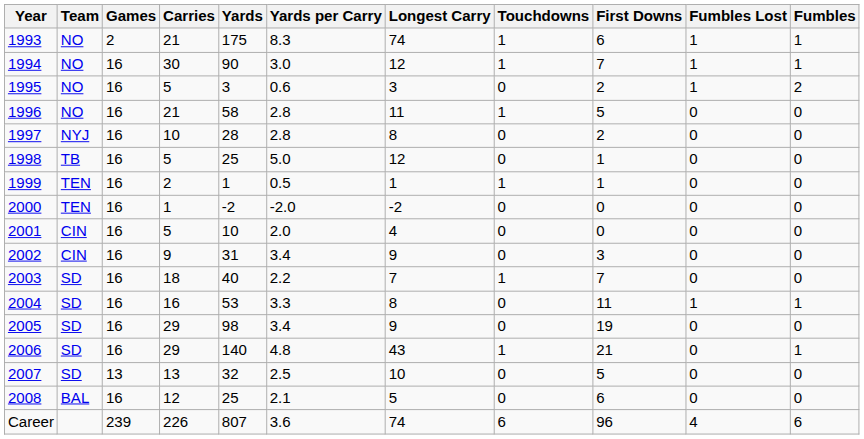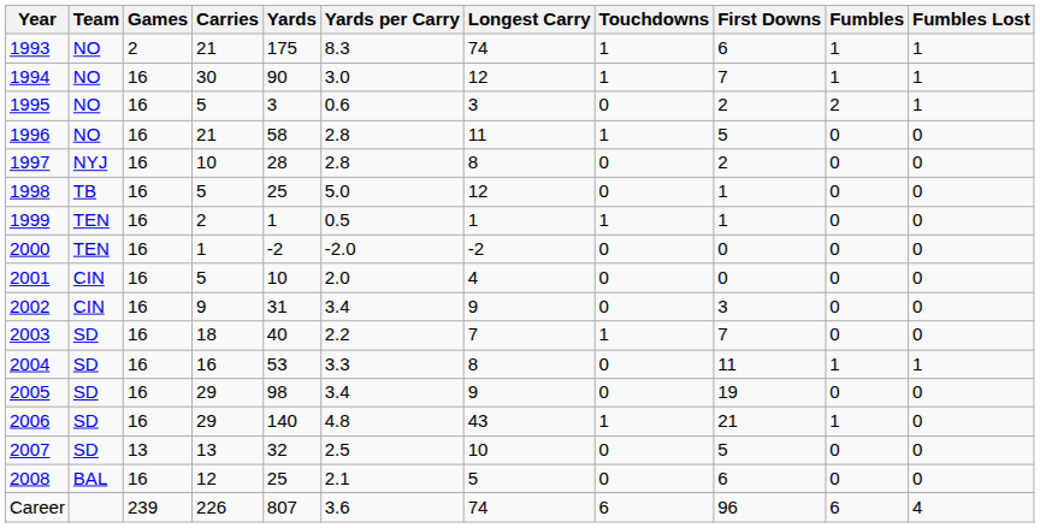 <table class="wikitable">
 <tr>
 <th>Year</th>
 <th>Team</th>
 <th>Games</th>
 <th>Carries</th>
 <th>Yards</th>
 <th>Yards per Carry</th>
 <th>Longest Carry</th>
 <th>Touchdowns</th>
 <th>First Downs</th>
+<th>Fumbles</th>
 <th>Fumbles Lost</th>
-<th>Fumbles</th>
 </tr>
 <tr>
 <td><a href='#'>1993</a></td>
 <td><a href='#'>NO</a></td>
 <td>2</td>
 <td>21</td>
 <td>175</td>
 <td>8.3</td>
 <td>74</td>
 <td>1</td>
 <td>6</td>
 <td>1</td>
 <td>1</td>
 </tr>
 <tr>
 <td><a href='#'>1994</a></td>
 <td><a href='#'>NO</a></td>
 <td>16</td>
 <td>30</td>
 <td>90</td>
 <td>3.0</td>
 <td>12</td>
 <td>1</td>
 <td>7</td>
 <td>1</td>
 <td>1</td>
 </tr>
 <tr>
 <td><a href='#'>1995</a></td>
 <td><a href='#'>NO</a></td>
 <td>16</td>
 <td>5</td>
 <td>3</td>
 <td>0.6</td>
 <td>3</td>
 <td>0</td>
 <td>2</td>
+<td>2</td>
 <td>1</td>
-<td>2</td>
 </tr>
 <tr>
 <td><a href='#'>1996</a></td>
 <td><a href='#'>NO</a></td>
 <td>16</td>
 <td>21</td>
 <td>58</td>
 <td>2.8</td>
 <td>11</td>
 <td>1</td>
 <td>5</td>
 <td>0</td>
 <td>0</td>
 </tr>
 <tr>
 <td><a href='#'>1997</a></td>
 <td><a href='#'>NYJ</a></td>
 <td>16</td>
 <td>10</td>
 <td>28</td>
 <td>2.8</td>
 <td>8</td>
 <td>0</td>
 <td>2</td>
 <td>0</td>
 <td>0</td>
 </tr>
 <tr>
 <td><a href='#'>1998</a></td>
 <td><a href='#'>TB</a></td>
 <td>16</td>
 <td>5</td>
 <td>25</td>
 <td>5.0</td>
 <td>12</td>
 <td>0</td>
 <td>1</td>
 <td>0</td>
 <td>0</td>
 </tr>
 <tr>
 <td><a href='#'>1999</a></td>
 <td><a href='#'>TEN</a></td>
 <td>16</td>
 <td>2</td>
 <td>1</td>
 <td>0.5</td>
 <td>1</td>
 <td>1</td>
 <td>1</td>
 <td>0</td>
 <td>0</td>
 </tr>
 <tr>
 <td><a href='#'>2000</a></td>
 <td><a href='#'>TEN</a></td>
 <td>16</td>
 <td>1</td>
 <td>-2</td>
 <td>-2.0</td>
 <td>-2</td>
 <td>0</td>
 <td>0</td>
 <td>0</td>
 <td>0</td>
 </tr>
 <tr>
 <td><a href='#'>2001</a></td>
 <td><a href='#'>CIN</a></td>
 <td>16</td>
 <td>5</td>
 <td>10</td>
 <td>2.0</td>
 <td>4</td>
 <td>0</td>
 <td>0</td>
 <td>0</td>
 <td>0</td>
 </tr>
 <tr>
 <td><a href='#'>2002</a></td>
 <td><a href='#'>CIN</a></td>
 <td>16</td>
 <td>9</td>
 <td>31</td>
 <td>3.4</td>
 <td>9</td>
 <td>0</td>
 <td>3</td>
 <td>0</td>
 <td>0</td>
 </tr>
 <tr>
 <td><a href='#'>2003</a></td>
 <td><a href='#'>SD</a></td>
 <td>16</td>
 <td>18</td>
 <td>40</td>
 <td>2.2</td>
 <td>7</td>
 <td>1</td>
 <td>7</td>
 <td>0</td>
 <td>0</td>
 </tr>
 <tr>
 <td><a href='#'>2004</a></td>
 <td><a href='#'>SD</a></td>
 <td>16</td>
 <td>16</td>
 <td>53</td>
 <td>3.3</td>
 <td>8</td>
 <td>0</td>
 <td>11</td>
 <td>1</td>
 <td>1</td>
 </tr>
 <tr>
 <td><a href='#'>2005</a></td>
 <td><a href='#'>SD</a></td>
 <td>16</td>
 <td>29</td>
 <td>98</td>
 <td>3.4</td>
 <td>9</td>
 <td>0</td>
 <td>19</td>
 <td>0</td>
 <td>0</td>
 </tr>
 <tr>
 <td><a href='#'>2006</a></td>
 <td><a href='#'>SD</a></td>
 <td>16</td>
 <td>29</td>
 <td>140</td>
 <td>4.8</td>
 <td>43</td>
 <td>1</td>
 <td>21</td>
+<td>1</td>
 <td>0</td>
-<td>1</td>
 </tr>
 <tr>
 <td><a href='#'>2007</a></td>
 <td><a href='#'>SD</a></td>
 <td>13</td>
 <td>13</td>
 <td>32</td>
 <td>2.5</td>
 <td>10</td>
 <td>0</td>
 <td>5</td>
 <td>0</td>
 <td>0</td>
 </tr>
 <tr>
 <td><a href='#'>2008</a></td>
 <td><a href='#'>BAL</a></td>
 <td>16</td>
 <td>12</td>
 <td>25</td>
 <td>2.1</td>
 <td>5</td>
 <td>0</td>
 <td>6</td>
 <td>0</td>
 <td>0</td>
 </tr>
 <tr>
 <td>Career</td>
 <td></td>
 <td>239</td>
 <td>226</td>
 <td>807</td>
 <td>3.6</td>
 <td>74</td>
 <td>6</td>
 <td>96</td>
+<td>6</td>
 <td>4</td>
-<td>6</td>
 </tr>
 </table>
